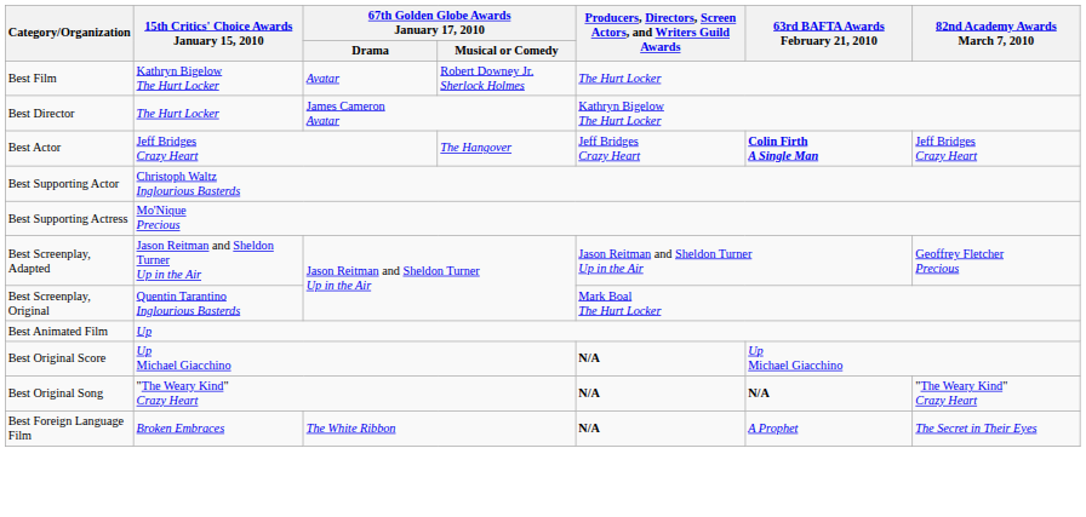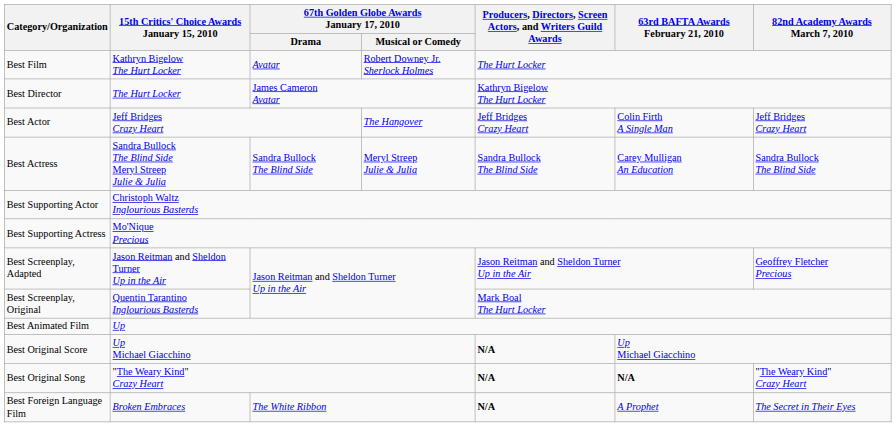 <table class="wikitable" style="font-size: 90%;">
 <tr>
 <th rowspan="2" style="width:20px;">Category/Organization</th>
 <th rowspan="2" style="width:250px;"><a href='#'>15th Critics' Choice Awards</a><br>January 15, 2010</th>
 <th colspan="2" style="width:250px;"><a href='#'>67th Golden Globe Awards</a><br>January 17, 2010</th>
 <th rowspan="2" style="width:250px;"><a href='#'>Producers</a>, <a href='#'>Directors</a>, <a href='#'>Screen Actors</a>, and <a href='#'>Writers Guild Awards</a></th>
 <th rowspan="2" style="width:250px;"><a href='#'>63rd BAFTA Awards</a><br>February 21, 2010</th>
 <th rowspan="2" style="width:250px;"><a href='#'>82nd Academy Awards</a><br>March 7, 2010</th>
 </tr>
 <tr>
 <th width=200>Drama</th>
 <th style="width:200px;">Musical or Comedy</th>
 </tr>
 <tr>
 <td>Best Film</td>
 <td><a href='#'>Kathryn Bigelow</a><br><em><a href='#'>The Hurt Locker</a></em></td>
 <td><em><a href='#'>Avatar</a></em></td>
 <td><a href='#'>Robert Downey Jr.</a><br><em><a href='#'>Sherlock Holmes</a></em></td>
 <td colspan="3"><em><a href='#'>The Hurt Locker</a></em></td>
 </tr>
 <tr>
 <td>Best Director</td>
 <td><em><a href='#'>The Hurt Locker</a></em></td>
 <td colspan="2"><a href='#'>James Cameron</a><br><em><a href='#'>Avatar</a></em></td>
 <td colspan="3"><a href='#'>Kathryn Bigelow</a><br><em><a href='#'>The Hurt Locker</a></em></td>
 </tr>
 <tr>
 <td>Best Actor</td>
 <td colspan="2"><a href='#'>Jeff Bridges</a><br><em><a href='#'>Crazy Heart</a></em></td>
 <td><em><a href='#'>The Hangover</a></em></td>
 <td><a href='#'>Jeff Bridges</a><br><em><a href='#'>Crazy Heart</a></em></td>
-<td><strong><a href='#'>Colin Firth</a><br><em><a href='#'>A Single Man</a></em></strong></td>
+<td><a href='#'>Colin Firth</a><br><em><a href='#'>A Single Man</a></em></td>
 <td><a href='#'>Jeff Bridges</a><br><em><a href='#'>Crazy Heart</a></em></td>
+</tr>
+<tr>
+<td>Best Actress</td>
+<td><a href='#'>Sandra Bullock</a><br><em><a href='#'>The Blind Side</a></em><br><a href='#'>Meryl Streep</a><br><em><a href='#'>Julie & Julia</a></em></td>
+<td><a href='#'>Sandra Bullock</a><br><em><a href='#'>The Blind Side</a></em></td>
+<td><a href='#'>Meryl Streep</a><br><em><a href='#'>Julie & Julia</a></em></td>
+<td><a href='#'>Sandra Bullock</a><br><em><a href='#'>The Blind Side</a></em></td>
+<td><a href='#'>Carey Mulligan</a><br><em><a href='#'>An Education</a></em></td>
+<td><a href='#'>Sandra Bullock</a><br><em><a href='#'>The Blind Side</a></em></td>
 </tr>
 <tr>
 <td>Best Supporting Actor</td>
 <td colspan="6"><a href='#'>Christoph Waltz</a><br><em><a href='#'>Inglourious Basterds</a></em></td>
 </tr>
 <tr>
 <td>Best Supporting Actress</td>
 <td colspan="6"><a href='#'>Mo'Nique</a><br><em><a href='#'>Precious</a></em></td>
 </tr>
 <tr>
 <td>Best Screenplay, Adapted</td>
 <td><a href='#'>Jason Reitman</a> and <a href='#'>Sheldon Turner</a><br><em><a href='#'>Up in the Air</a></em></td>
 <td rowspan="2" colspan="2"><a href='#'>Jason Reitman</a> and <a href='#'>Sheldon Turner</a><br><em><a href='#'>Up in the Air</a></em></td>
 <td colspan=2><a href='#'>Jason Reitman</a> and <a href='#'>Sheldon Turner</a><br><em><a href='#'>Up in the Air</a></em></td>
 <td><a href='#'>Geoffrey Fletcher</a><br><em><a href='#'>Precious</a></em></td>
 </tr>
 <tr>
 <td>Best Screenplay, Original</td>
 <td><a href='#'>Quentin Tarantino</a><br><em><a href='#'>Inglourious Basterds</a></em></td>
 <td colspan="3"><a href='#'>Mark Boal</a><br><em><a href='#'>The Hurt Locker</a></em></td>
 </tr>
 <tr>
 <td>Best Animated Film</td>
 <td colspan="6"><em><a href='#'>Up</a></em></td>
 </tr>
 <tr>
 <td>Best Original Score</td>
 <td colspan="3"><em><a href='#'>Up</a></em><br><a href='#'>Michael Giacchino</a></td>
 <td><strong>N/A</strong></td>
 <td colspan="2"><em><a href='#'>Up</a></em><br><a href='#'>Michael Giacchino</a></td>
 </tr>
 <tr>
 <td>Best Original Song</td>
 <td colspan="3">"<a href='#'>The Weary Kind</a>"<br><em><a href='#'>Crazy Heart</a></em></td>
 <td><strong>N/A</strong></td>
 <td><strong>N/A</strong></td>
 <td>"<a href='#'>The Weary Kind</a>"<br><em><a href='#'>Crazy Heart</a></em></td>
 </tr>
 <tr>
 <td>Best Foreign Language Film</td>
 <td><em><a href='#'>Broken Embraces</a></em></td>
 <td colspan="2"><em><a href='#'>The White Ribbon</a></em></td>
 <td><strong>N/A</strong></td>
 <td><em><a href='#'>A Prophet</a></em></td>
 <td><em><a href='#'>The Secret in Their Eyes</a></em></td>
 </tr>
 </table>
